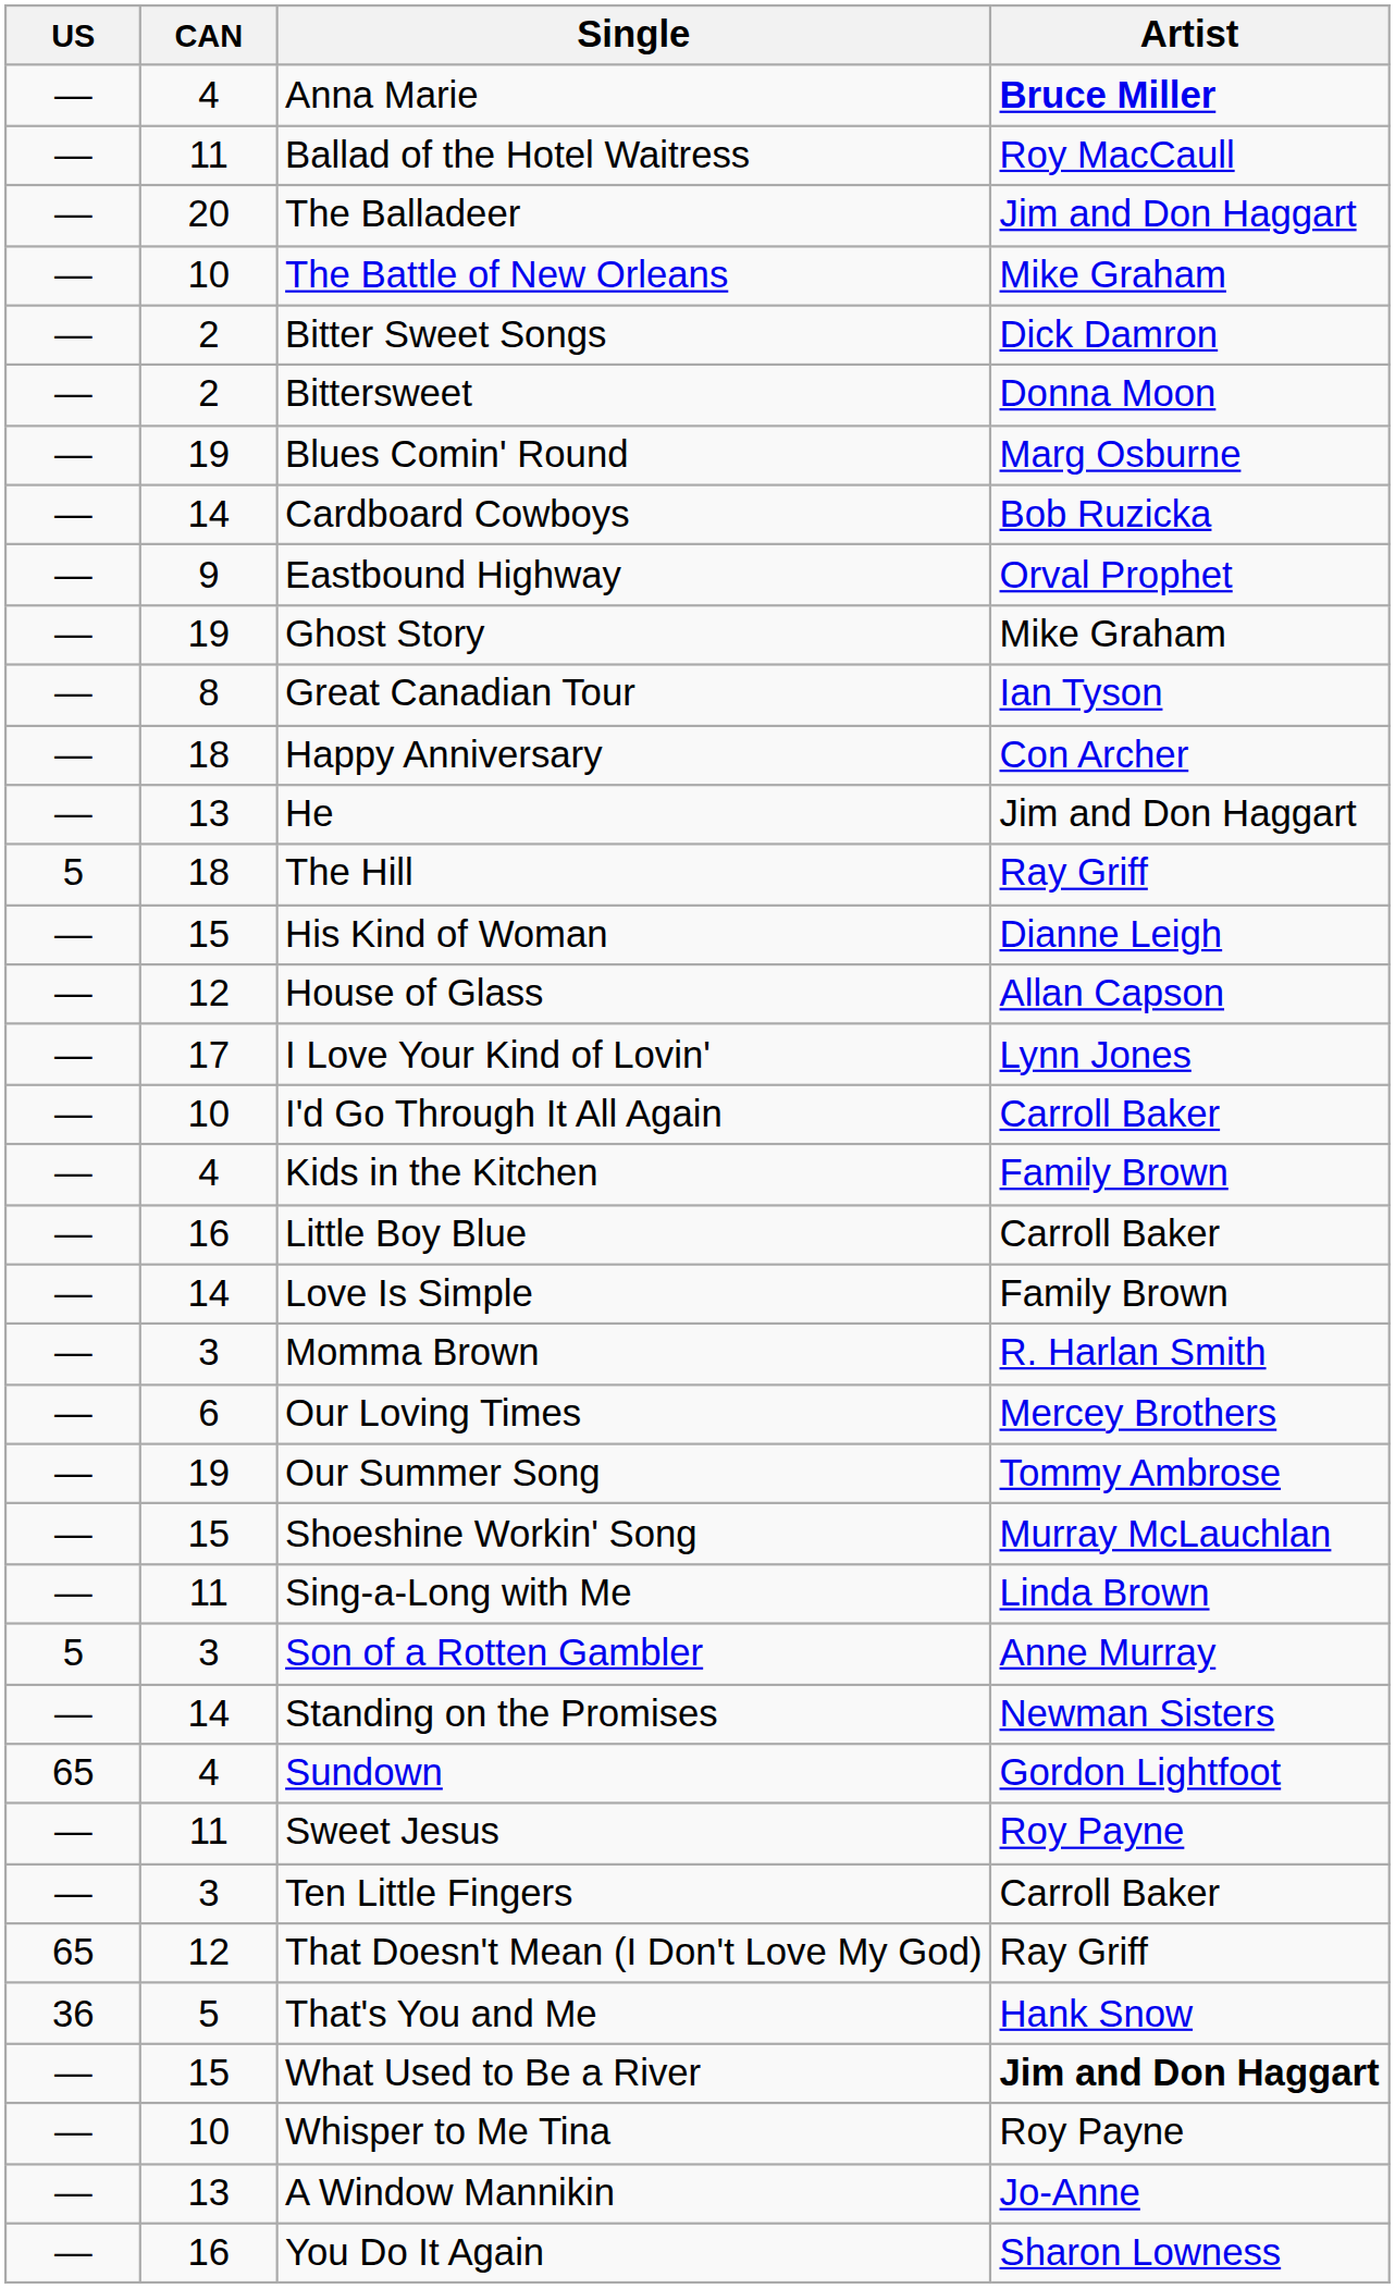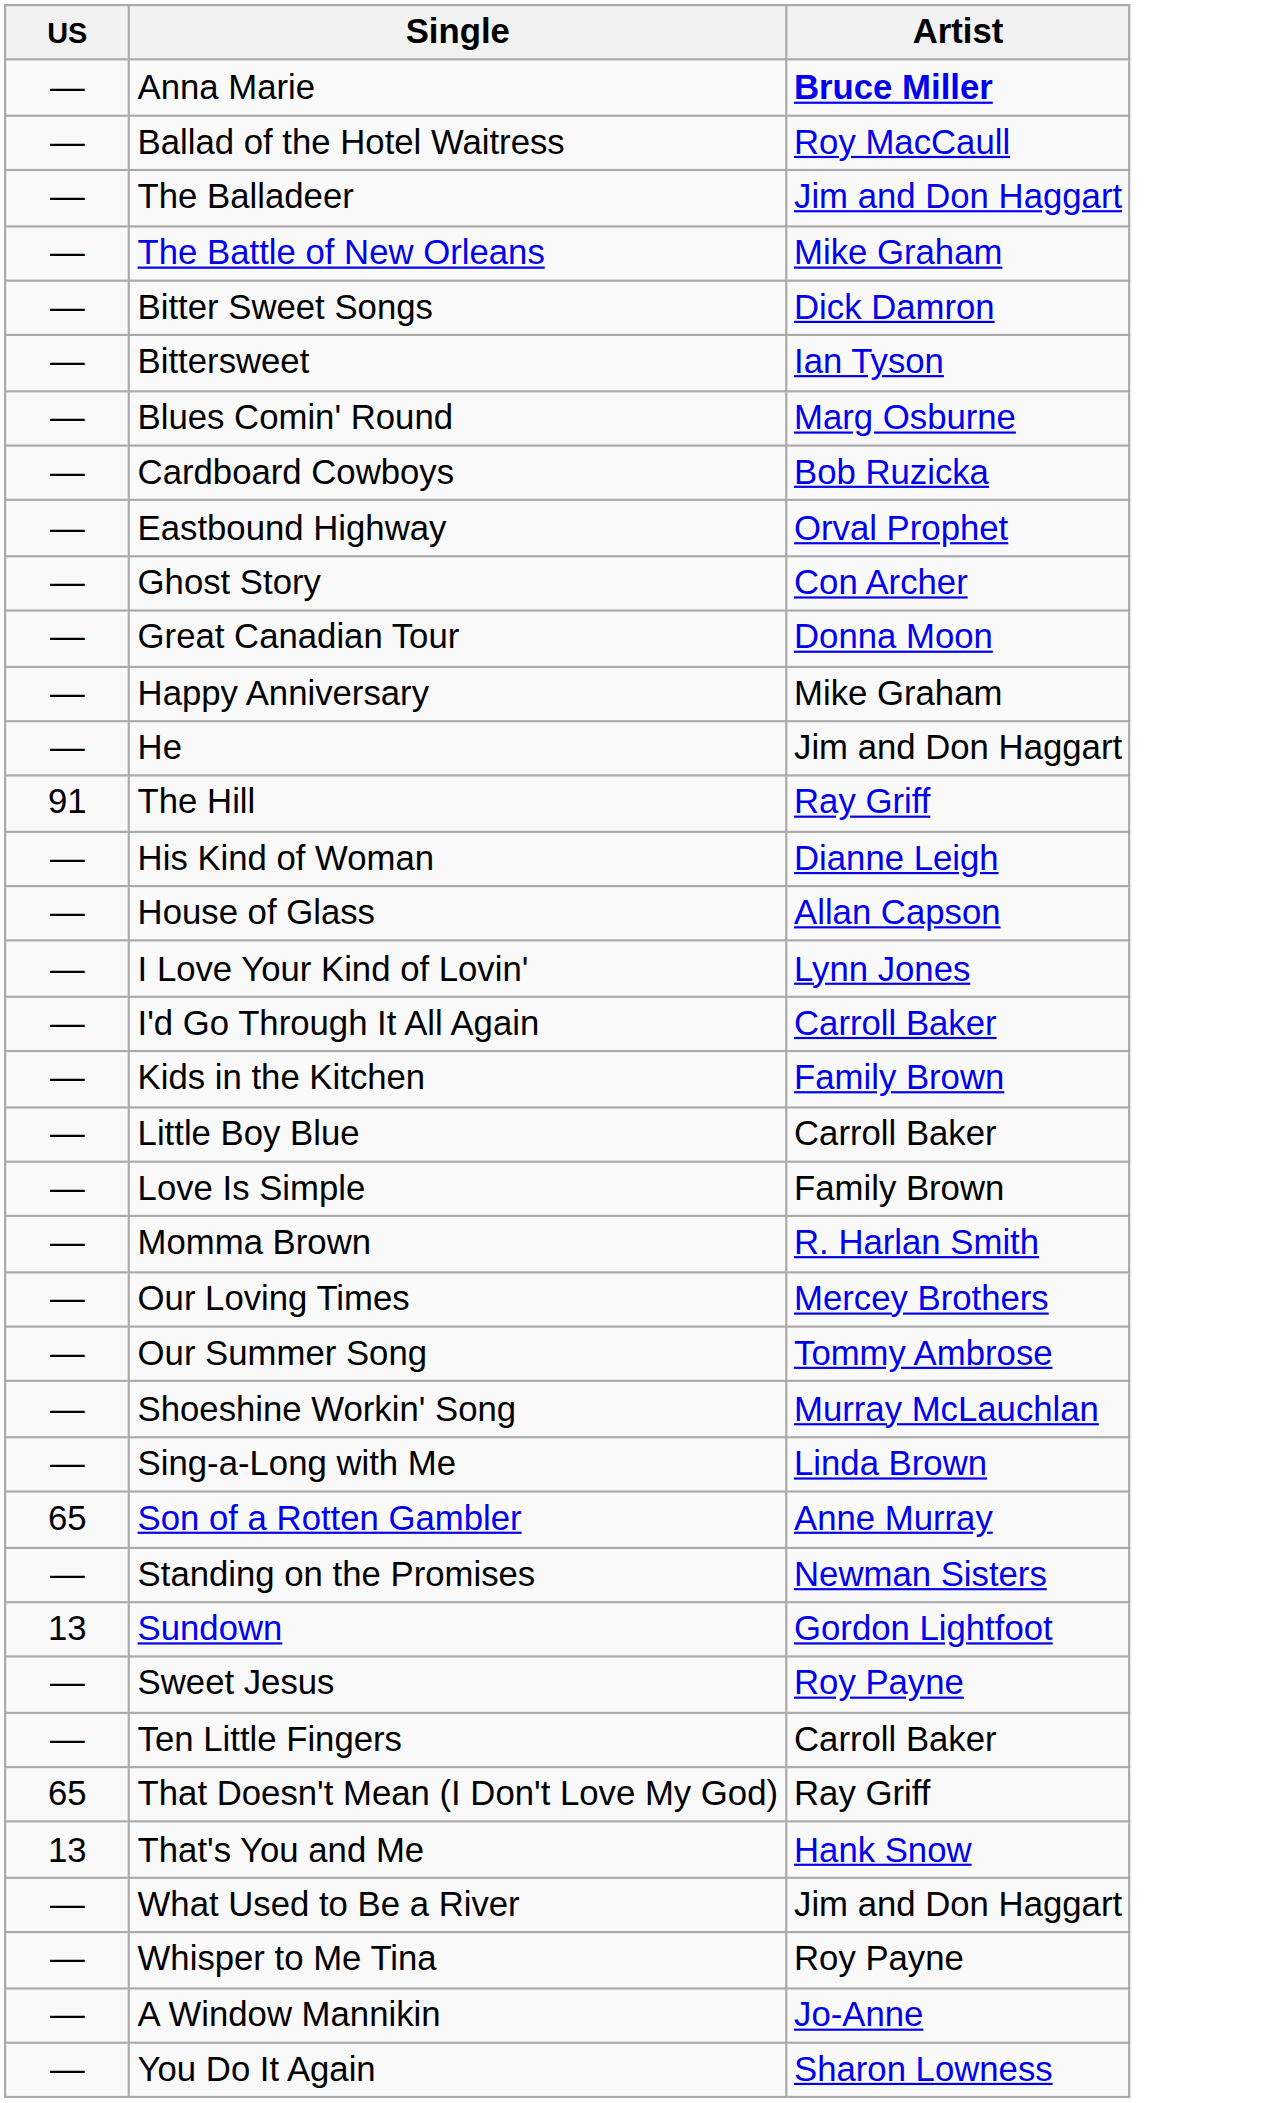 <table class="wikitable sortable">
 <tr>
 <th width="50"><small>US</small></th>
-<th width="50"><small>CAN</small></th>
 <th>Single</th>
 <th>Artist</th>
 </tr>
 <tr>
 <td align="center">—</td>
-<td align="center">4</td>
 <td>Anna Marie</td>
 <td><strong><a href='#'>Bruce Miller</a></strong></td>
 </tr>
 <tr>
 <td align="center">—</td>
-<td align="center">11</td>
 <td>Ballad of the Hotel Waitress</td>
 <td><a href='#'>Roy MacCaull</a></td>
 </tr>
 <tr>
 <td align="center">—</td>
-<td align="center">20</td>
 <td>The Balladeer</td>
 <td><a href='#'>Jim and Don Haggart</a></td>
 </tr>
 <tr>
 <td align="center">—</td>
-<td align="center">10</td>
 <td><a href='#'>The Battle of New Orleans</a></td>
 <td><a href='#'>Mike Graham</a></td>
 </tr>
 <tr>
 <td align="center">—</td>
-<td align="center">2</td>
 <td>Bitter Sweet Songs</td>
 <td><a href='#'>Dick Damron</a></td>
 </tr>
 <tr>
 <td align="center">—</td>
-<td align="center">2</td>
 <td>Bittersweet</td>
-<td><a href='#'>Donna Moon</a></td>
+<td><a href='#'>Ian Tyson</a></td>
 </tr>
 <tr>
 <td align="center">—</td>
-<td align="center">19</td>
 <td>Blues Comin' Round</td>
 <td><a href='#'>Marg Osburne</a></td>
 </tr>
 <tr>
 <td align="center">—</td>
-<td align="center">14</td>
 <td>Cardboard Cowboys</td>
 <td><a href='#'>Bob Ruzicka</a></td>
 </tr>
 <tr>
 <td align="center">—</td>
-<td align="center">9</td>
 <td>Eastbound Highway</td>
 <td><a href='#'>Orval Prophet</a></td>
 </tr>
 <tr>
 <td align="center">—</td>
-<td align="center">19</td>
 <td>Ghost Story</td>
+<td><a href='#'>Con Archer</a></td>
+</tr>
+<tr>
+<td align="center">—</td>
+<td>Great Canadian Tour</td>
+<td><a href='#'>Donna Moon</a></td>
+</tr>
+<tr>
+<td align="center">—</td>
+<td>Happy Anniversary</td>
 <td>Mike Graham</td>
 </tr>
 <tr>
 <td align="center">—</td>
-<td align="center">8</td>
-<td>Great Canadian Tour</td>
-<td><a href='#'>Ian Tyson</a></td>
-</tr>
-<tr>
-<td align="center">—</td>
-<td align="center">18</td>
-<td>Happy Anniversary</td>
-<td><a href='#'>Con Archer</a></td>
-</tr>
-<tr>
-<td align="center">—</td>
-<td align="center">13</td>
 <td>He</td>
 <td>Jim and Don Haggart</td>
 </tr>
 <tr>
-<td align="center">5</td>
-<td align="center">18</td>
+<td align="center">91</td>
 <td>The Hill</td>
 <td><a href='#'>Ray Griff</a></td>
 </tr>
 <tr>
 <td align="center">—</td>
-<td align="center">15</td>
 <td>His Kind of Woman</td>
 <td><a href='#'>Dianne Leigh</a></td>
 </tr>
 <tr>
 <td align="center">—</td>
-<td align="center">12</td>
 <td>House of Glass</td>
 <td><a href='#'>Allan Capson</a></td>
 </tr>
 <tr>
 <td align="center">—</td>
-<td align="center">17</td>
 <td>I Love Your Kind of Lovin'</td>
 <td><a href='#'>Lynn Jones</a></td>
 </tr>
 <tr>
 <td align="center">—</td>
-<td align="center">10</td>
 <td>I'd Go Through It All Again</td>
 <td><a href='#'>Carroll Baker</a></td>
 </tr>
 <tr>
 <td align="center">—</td>
-<td align="center">4</td>
 <td>Kids in the Kitchen</td>
 <td><a href='#'>Family Brown</a></td>
 </tr>
 <tr>
 <td align="center">—</td>
-<td align="center">16</td>
 <td>Little Boy Blue</td>
 <td>Carroll Baker</td>
 </tr>
 <tr>
 <td align="center">—</td>
-<td align="center">14</td>
 <td>Love Is Simple</td>
 <td>Family Brown</td>
 </tr>
 <tr>
 <td align="center">—</td>
-<td align="center">3</td>
 <td>Momma Brown</td>
 <td><a href='#'>R. Harlan Smith</a></td>
 </tr>
 <tr>
 <td align="center">—</td>
-<td align="center">6</td>
 <td>Our Loving Times</td>
 <td><a href='#'>Mercey Brothers</a></td>
 </tr>
 <tr>
 <td align="center">—</td>
-<td align="center">19</td>
 <td>Our Summer Song</td>
 <td><a href='#'>Tommy Ambrose</a></td>
 </tr>
 <tr>
 <td align="center">—</td>
-<td align="center">15</td>
 <td>Shoeshine Workin' Song</td>
 <td><a href='#'>Murray McLauchlan</a></td>
 </tr>
 <tr>
 <td align="center">—</td>
-<td align="center">11</td>
 <td>Sing-a-Long with Me</td>
 <td><a href='#'>Linda Brown</a></td>
 </tr>
 <tr>
-<td align="center">5</td>
-<td align="center">3</td>
+<td align="center">65</td>
 <td><a href='#'>Son of a Rotten Gambler</a></td>
 <td><a href='#'>Anne Murray</a></td>
 </tr>
 <tr>
 <td align="center">—</td>
-<td align="center">14</td>
 <td>Standing on the Promises</td>
 <td><a href='#'>Newman Sisters</a></td>
 </tr>
 <tr>
-<td align="center">65</td>
-<td align="center">4</td>
+<td align="center">13</td>
 <td><a href='#'>Sundown</a></td>
 <td><a href='#'>Gordon Lightfoot</a></td>
 </tr>
 <tr>
 <td align="center">—</td>
-<td align="center">11</td>
 <td>Sweet Jesus</td>
 <td><a href='#'>Roy Payne</a></td>
 </tr>
 <tr>
 <td align="center">—</td>
-<td align="center">3</td>
 <td>Ten Little Fingers</td>
 <td>Carroll Baker</td>
 </tr>
 <tr>
 <td align="center">65</td>
-<td align="center">12</td>
 <td>That Doesn't Mean (I Don't Love My God)</td>
 <td>Ray Griff</td>
 </tr>
 <tr>
-<td align="center">36</td>
-<td align="center">5</td>
+<td align="center">13</td>
 <td>That's You and Me</td>
 <td><a href='#'>Hank Snow</a></td>
 </tr>
 <tr>
 <td align="center">—</td>
-<td align="center">15</td>
 <td>What Used to Be a River</td>
-<td><strong>Jim and Don Haggart</strong></td>
+<td>Jim and Don Haggart</td>
 </tr>
 <tr>
 <td align="center">—</td>
-<td align="center">10</td>
 <td>Whisper to Me Tina</td>
 <td>Roy Payne</td>
 </tr>
 <tr>
 <td align="center">—</td>
-<td align="center">13</td>
 <td>A Window Mannikin</td>
 <td><a href='#'>Jo-Anne</a></td>
 </tr>
 <tr>
 <td align="center">—</td>
-<td align="center">16</td>
 <td>You Do It Again</td>
 <td><a href='#'>Sharon Lowness</a></td>
 </tr>
 </table>
